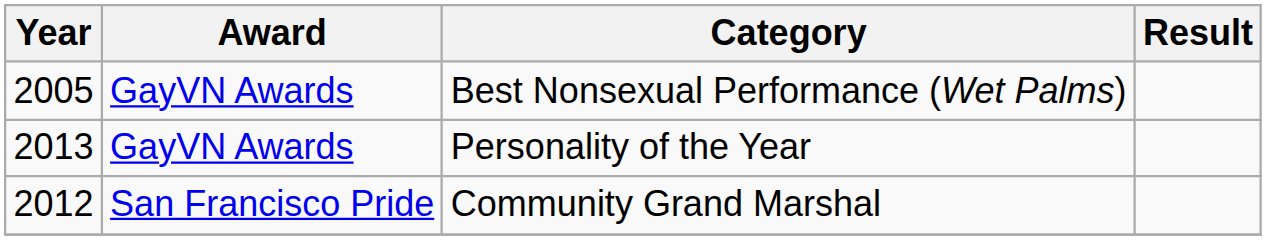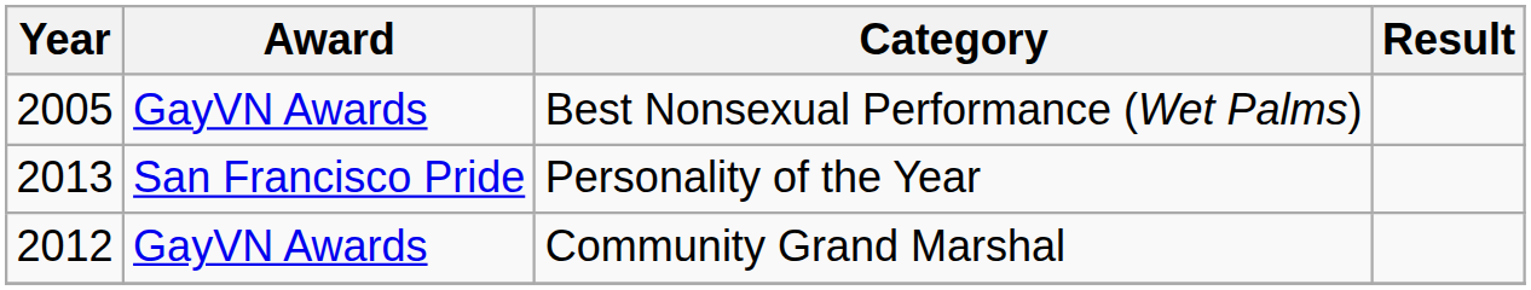 <table class="wikitable">
 <tr>
 <th>Year</th>
 <th>Award</th>
 <th>Category</th>
 <th>Result</th>
 </tr>
 <tr>
 <td>2005</td>
 <td><a href='#'>GayVN Awards</a></td>
 <td>Best Nonsexual Performance (<em>Wet Palms</em>)</td>
 <td></td>
 </tr>
 <tr>
 <td>2013</td>
-<td><a href='#'>GayVN Awards</a></td>
+<td><a href='#'>San Francisco Pride</a></td>
 <td>Personality of the Year</td>
 <td></td>
 </tr>
 <tr>
 <td>2012</td>
-<td><a href='#'>San Francisco Pride</a></td>
+<td><a href='#'>GayVN Awards</a></td>
 <td>Community Grand Marshal</td>
 <td></td>
 </tr>
 <tr>
 </tr>
 </table>
